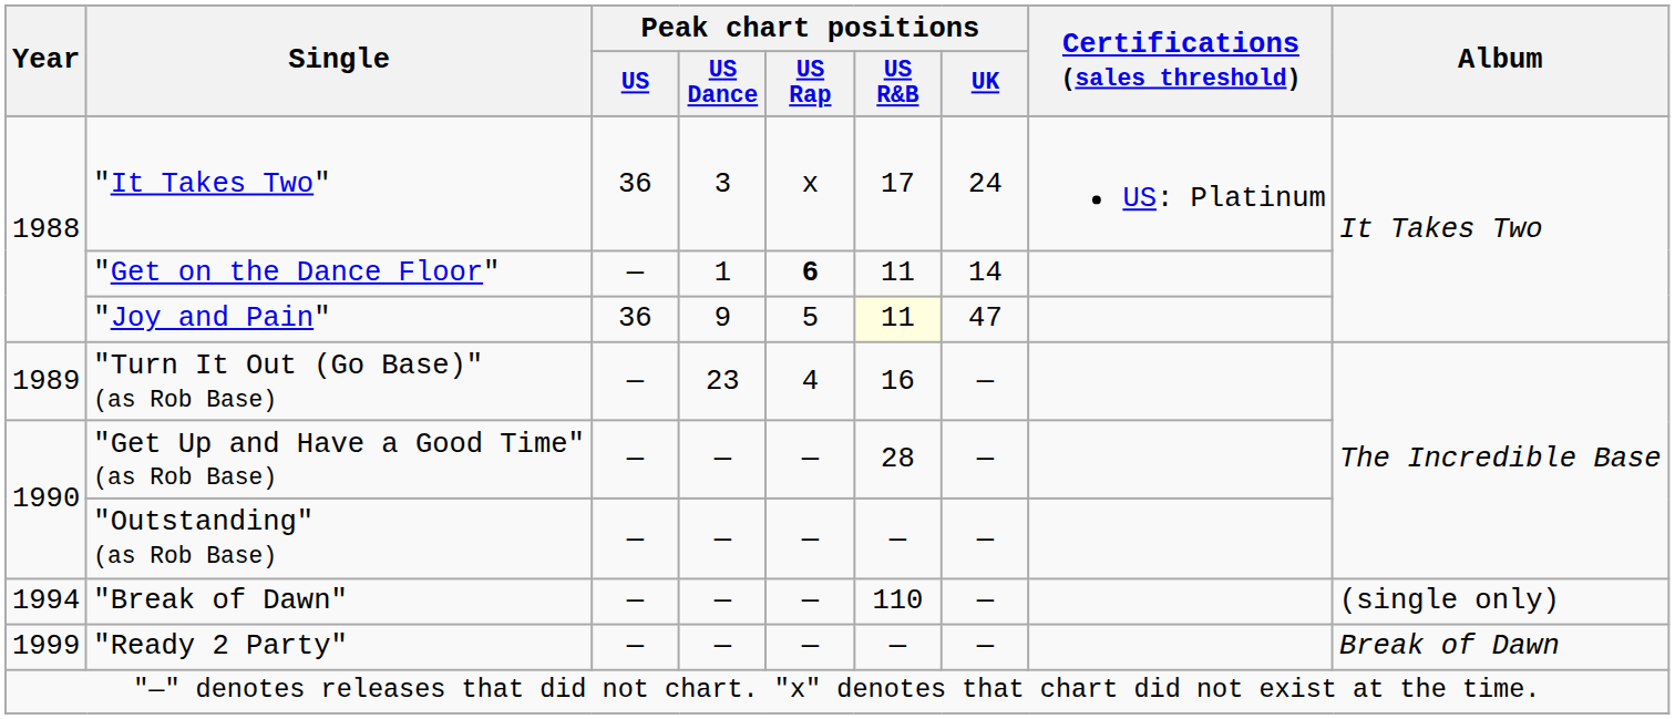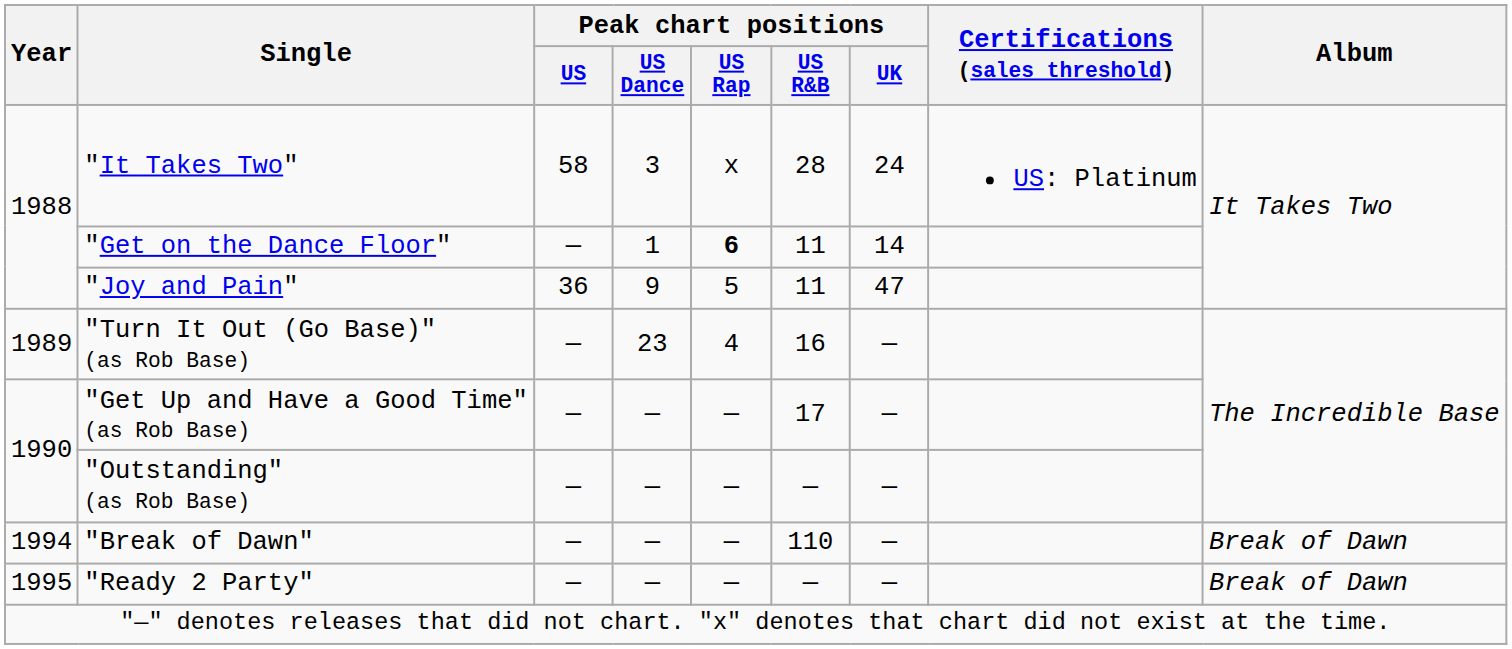 <table class="wikitable" style="text-align:center;">
 <tr>
 <th rowspan="2">Year</th>
 <th rowspan="2">Single</th>
 <th colspan="5">Peak chart positions</th>
 <th rowspan="2"><a href='#'>Certifications</a><br><small>(<a href='#'>sales threshold</a>)</small></th>
 <th rowspan="2">Album</th>
 </tr>
 <tr style="font-size:smaller;">
 <th style="width:35px;"><a href='#'>US</a><br></th>
 <th style="width:35px;"><a href='#'>US Dance</a><br></th>
 <th style="width:35px;"><a href='#'>US Rap</a><br></th>
 <th style="width:35px;"><a href='#'>US R&B</a><br></th>
 <th style="width:35px;"><a href='#'>UK</a><br></th>
 </tr>
 <tr>
 <td rowspan="3">1988</td>
 <td style="text-align:left;">"<a href='#'>It Takes Two</a>"</td>
-<td>36</td>
+<td>58</td>
 <td>3</td>
 <td>x</td>
-<td>17</td>
+<td>28</td>
 <td>24</td>
 <td style="text-align:left;"><br><ul><li><a href='#'>US</a>: Platinum</li></ul></td>
 <td style="text-align:left;" rowspan="3"><em>It Takes Two</em></td>
 </tr>
 <tr>
 <td style="text-align:left;">"<a href='#'>Get on the Dance Floor</a>"</td>
 <td>—</td>
 <td>1</td>
 <td><strong>6</strong></td>
 <td>11</td>
 <td>14</td>
 <td></td>
 </tr>
 <tr>
 <td style="text-align:left;">"<a href='#'>Joy and Pain</a>"</td>
 <td>36</td>
 <td>9</td>
 <td>5</td>
-<td style="background: lightyellow;">11</td>
+<td>11</td>
 <td>47</td>
 <td></td>
 </tr>
 <tr>
 <td>1989</td>
 <td style="text-align:left;">"Turn It Out (Go Base)"<br><small>(as Rob Base)</small></td>
 <td>—</td>
 <td>23</td>
 <td>4</td>
 <td>16</td>
 <td>—</td>
 <td></td>
 <td style="text-align:left;" rowspan="3"><em>The Incredible Base</em></td>
 </tr>
 <tr>
 <td rowspan="2">1990</td>
 <td style="text-align:left;">"Get Up and Have a Good Time"<br><small>(as Rob Base)</small></td>
 <td>—</td>
 <td>—</td>
 <td>—</td>
-<td>28</td>
+<td>17</td>
 <td>—</td>
 <td></td>
 </tr>
 <tr>
 <td style="text-align:left;">"Outstanding"<br><small>(as Rob Base)</small></td>
 <td>—</td>
 <td>—</td>
 <td>—</td>
 <td>—</td>
 <td>—</td>
 <td></td>
 </tr>
 <tr>
 <td>1994</td>
 <td style="text-align:left;">"Break of Dawn"</td>
 <td>—</td>
 <td>—</td>
 <td>—</td>
 <td>110</td>
 <td>—</td>
 <td></td>
-<td style="text-align:left;">(single only)</td>
+<td style="text-align:left;"><em>Break of Dawn</em></td>
 </tr>
 <tr>
-<td>1999</td>
+<td>1995</td>
 <td style="text-align:left;">"Ready 2 Party"</td>
 <td>—</td>
 <td>—</td>
 <td>—</td>
 <td>—</td>
 <td>—</td>
 <td></td>
 <td style="text-align:left;"><em>Break of Dawn</em></td>
 </tr>
 <tr>
 <td colspan="9" style="font-size:9pt">"—" denotes releases that did not chart. "x" denotes that chart did not exist at the time.</td>
 </tr>
 </table>
